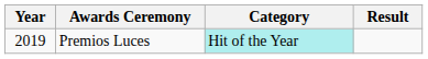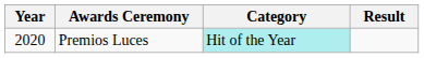 <table class="wikitable plainrowheaders" style="width:70%;">
 <tr>
 <th scope="col" style="width:4%;">Year</th>
 <th scope="col" style="width:20%;">Awards Ceremony</th>
 <th scope="col" style="width:20%;">Category</th>
 <th scope="col" style="width:6%;">Result</th>
 </tr>
 <tr>
-<td rowspan=1 style="text-align:center;">2019</td>
+<td rowspan=1 style="text-align:center;">2020</td>
 <td>Premios Luces</td>
 <td style="background: paleturquoise;">Hit of the Year</td>
 <td></td>
 </tr>
 </table>
